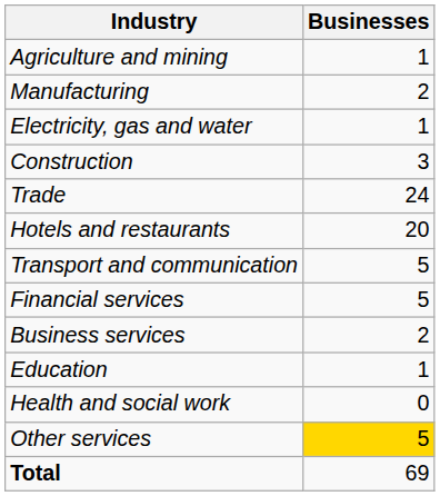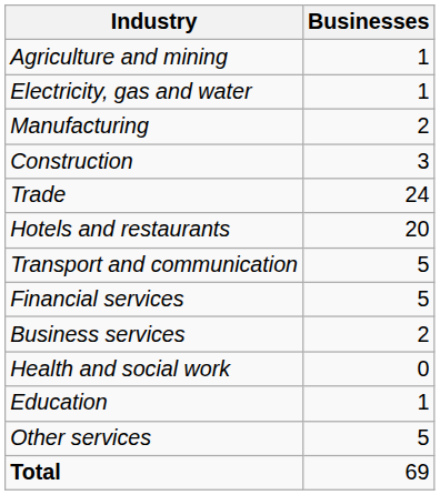 <table class="wikitable">
 <tr>
 <th>Industry</th>
 <th>Businesses</th>
 </tr>
 <tr>
 <td style="font-style:italic;">Agriculture and mining</td>
 <td style="text-align:right;">1</td>
 </tr>
 <tr>
+<td style="font-style:italic;">Electricity, gas and water</td>
+<td style="text-align:right;">1</td>
+</tr>
+<tr>
 <td style="font-style:italic;">Manufacturing</td>
 <td style="text-align:right;">2</td>
-</tr>
-<tr>
-<td style="font-style:italic;">Electricity, gas and water</td>
-<td style="text-align:right;">1</td>
 </tr>
 <tr>
 <td style="font-style:italic;">Construction</td>
 <td style="text-align:right;">3</td>
 </tr>
 <tr>
 <td style="font-style:italic;">Trade</td>
 <td style="text-align:right;">24</td>
 </tr>
 <tr>
 <td style="font-style:italic;">Hotels and restaurants</td>
 <td style="text-align:right;">20</td>
 </tr>
 <tr>
 <td style="font-style:italic;">Transport and communication</td>
 <td style="text-align:right;">5</td>
 </tr>
 <tr>
 <td style="font-style:italic;">Financial services</td>
 <td style="text-align:right;">5</td>
 </tr>
 <tr>
 <td style="font-style:italic;">Business services</td>
 <td style="text-align:right;">2</td>
 </tr>
 <tr>
+<td style="font-style:italic;">Health and social work</td>
+<td style="text-align:right;">0</td>
+</tr>
+<tr>
 <td style="font-style:italic;">Education</td>
 <td style="text-align:right;">1</td>
 </tr>
 <tr>
-<td style="font-style:italic;">Health and social work</td>
-<td style="text-align:right;">0</td>
-</tr>
-<tr>
 <td style="font-style:italic;">Other services</td>
-<td style="background: gold; text-align:right;">5</td>
+<td style="text-align:right;">5</td>
 </tr>
 <tr>
 <td style="font-weight:bold;">Total</td>
 <td style="text-align:right;">69</td>
 </tr>
 </table>
